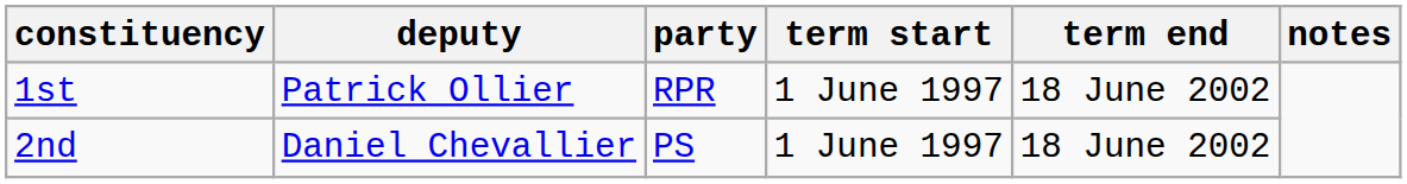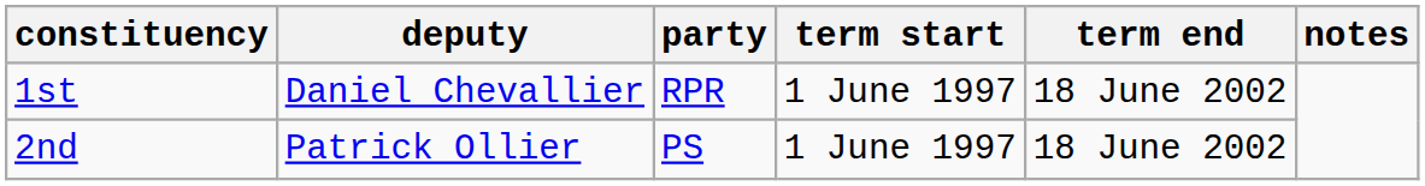 <table class="wikitable">
 <tr>
 <th>constituency</th>
 <th>deputy</th>
 <th>party</th>
 <th>term start</th>
 <th>term end</th>
 <th>notes</th>
 </tr>
 <tr>
 <td><a href='#'>1st</a></td>
-<td><a href='#'>Patrick Ollier</a></td>
+<td><a href='#'>Daniel Chevallier</a></td>
 <td><a href='#'>RPR</a></td>
 <td>1 June 1997</td>
 <td>18 June 2002</td>
 </tr>
 <tr>
 <td><a href='#'>2nd</a></td>
-<td><a href='#'>Daniel Chevallier</a></td>
+<td><a href='#'>Patrick Ollier</a></td>
 <td><a href='#'>PS</a></td>
 <td>1 June 1997</td>
 <td>18 June 2002</td>
 </tr>
 </table>
